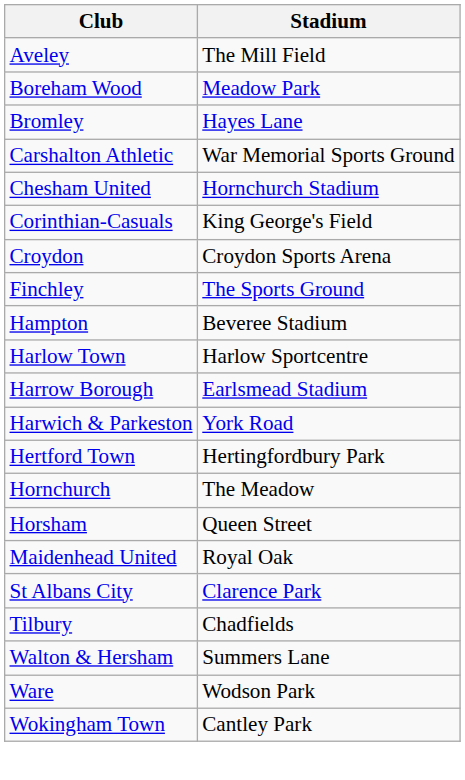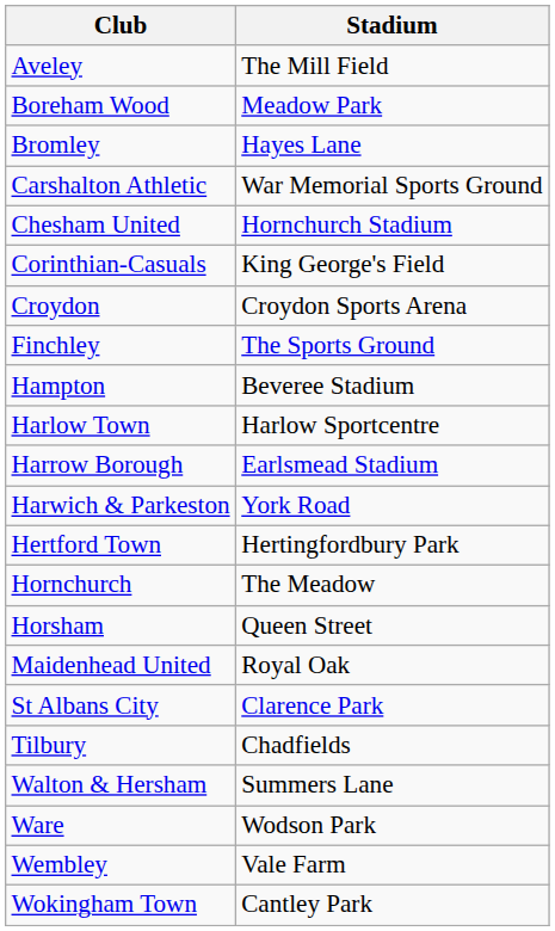 <table class="wikitable sortable">
 <tr>
 <th>Club</th>
 <th>Stadium</th>
 </tr>
 <tr>
 <td><a href='#'>Aveley</a></td>
 <td>The Mill Field</td>
 </tr>
 <tr>
 <td><a href='#'>Boreham Wood</a></td>
 <td><a href='#'>Meadow Park</a></td>
 </tr>
 <tr>
 <td><a href='#'>Bromley</a></td>
 <td><a href='#'>Hayes Lane</a></td>
 </tr>
 <tr>
 <td><a href='#'>Carshalton Athletic</a></td>
 <td>War Memorial Sports Ground</td>
 </tr>
 <tr>
 <td><a href='#'>Chesham United</a></td>
 <td><a href='#'>Hornchurch Stadium</a></td>
 </tr>
 <tr>
 <td><a href='#'>Corinthian-Casuals</a></td>
 <td>King George's Field</td>
 </tr>
 <tr>
 <td><a href='#'>Croydon</a></td>
 <td>Croydon Sports Arena</td>
 </tr>
 <tr>
 <td><a href='#'>Finchley</a></td>
 <td><a href='#'>The Sports Ground</a></td>
 </tr>
 <tr>
 <td><a href='#'>Hampton</a></td>
 <td>Beveree Stadium</td>
 </tr>
 <tr>
 <td><a href='#'>Harlow Town</a></td>
 <td>Harlow Sportcentre</td>
 </tr>
 <tr>
 <td><a href='#'>Harrow Borough</a></td>
 <td><a href='#'>Earlsmead Stadium</a></td>
 </tr>
 <tr>
 <td><a href='#'>Harwich & Parkeston</a></td>
 <td><a href='#'>York Road</a></td>
 </tr>
 <tr>
 <td><a href='#'>Hertford Town</a></td>
 <td>Hertingfordbury Park</td>
 </tr>
 <tr>
 <td><a href='#'>Hornchurch</a></td>
 <td>The Meadow</td>
 </tr>
 <tr>
 <td><a href='#'>Horsham</a></td>
 <td>Queen Street</td>
 </tr>
 <tr>
 <td><a href='#'>Maidenhead United</a></td>
 <td>Royal Oak</td>
 </tr>
 <tr>
 <td><a href='#'>St Albans City</a></td>
 <td><a href='#'>Clarence Park</a></td>
 </tr>
 <tr>
 <td><a href='#'>Tilbury</a></td>
 <td>Chadfields</td>
 </tr>
 <tr>
 <td><a href='#'>Walton & Hersham</a></td>
 <td>Summers Lane</td>
 </tr>
 <tr>
 <td><a href='#'>Ware</a></td>
 <td>Wodson Park</td>
 </tr>
 <tr>
+<td><a href='#'>Wembley</a></td>
+<td>Vale Farm</td>
+</tr>
+<tr>
 <td><a href='#'>Wokingham Town</a></td>
 <td>Cantley Park</td>
 </tr>
 </table>
